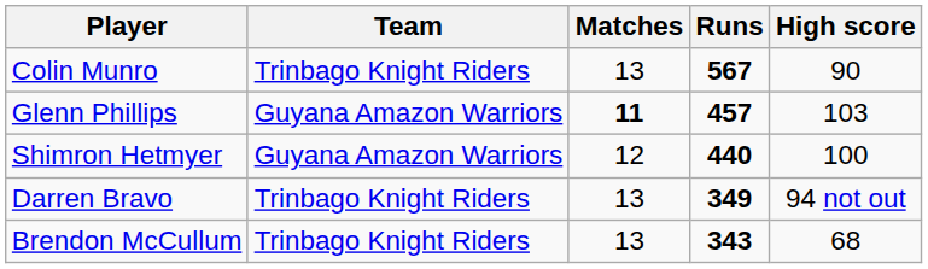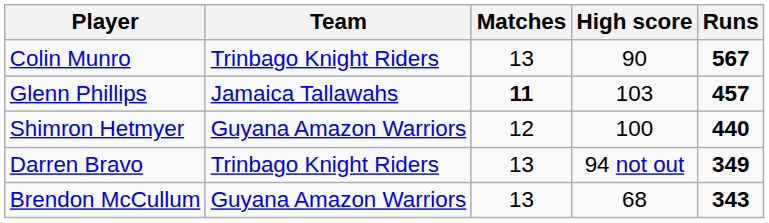 <table class="wikitable" style="text-align: center;">
 <tr>
 <th>Player</th>
 <th>Team</th>
 <th>Matches</th>
+<th>High score</th>
 <th>Runs</th>
-<th>High score</th>
 </tr>
 <tr>
 <td style="text-align:left"><a href='#'>Colin Munro</a></td>
 <td style="text-align:left"><a href='#'>Trinbago Knight Riders</a></td>
 <td>13</td>
+<td>90</td>
 <td><strong>567</strong></td>
-<td>90</td>
 </tr>
 <tr>
 <td style="text-align:left"><a href='#'>Glenn Phillips</a></td>
-<td style="text-align:left"><a href='#'>Guyana Amazon Warriors</a></td>
+<td style="text-align:left"><a href='#'>Jamaica Tallawahs</a></td>
 <td><strong>11</strong></td>
+<td>103</td>
 <td><strong>457</strong></td>
-<td>103</td>
 </tr>
 <tr>
 <td style="text-align:left"><a href='#'>Shimron Hetmyer</a></td>
 <td style="text-align:left"><a href='#'>Guyana Amazon Warriors</a></td>
 <td>12</td>
+<td>100</td>
 <td><strong>440</strong></td>
-<td>100</td>
 </tr>
 <tr>
 <td style="text-align:left"><a href='#'>Darren Bravo</a></td>
 <td style="text-align:left"><a href='#'>Trinbago Knight Riders</a></td>
 <td>13</td>
+<td>94 <a href='#'>not out</a></td>
 <td><strong>349</strong></td>
-<td>94 <a href='#'>not out</a></td>
 </tr>
 <tr>
 <td style="text-align:left"><a href='#'>Brendon McCullum</a></td>
-<td style="text-align:left"><a href='#'>Trinbago Knight Riders</a></td>
+<td style="text-align:left"><a href='#'>Guyana Amazon Warriors</a></td>
 <td>13</td>
+<td>68</td>
 <td><strong>343</strong></td>
-<td>68</td>
 </tr>
 </table>
